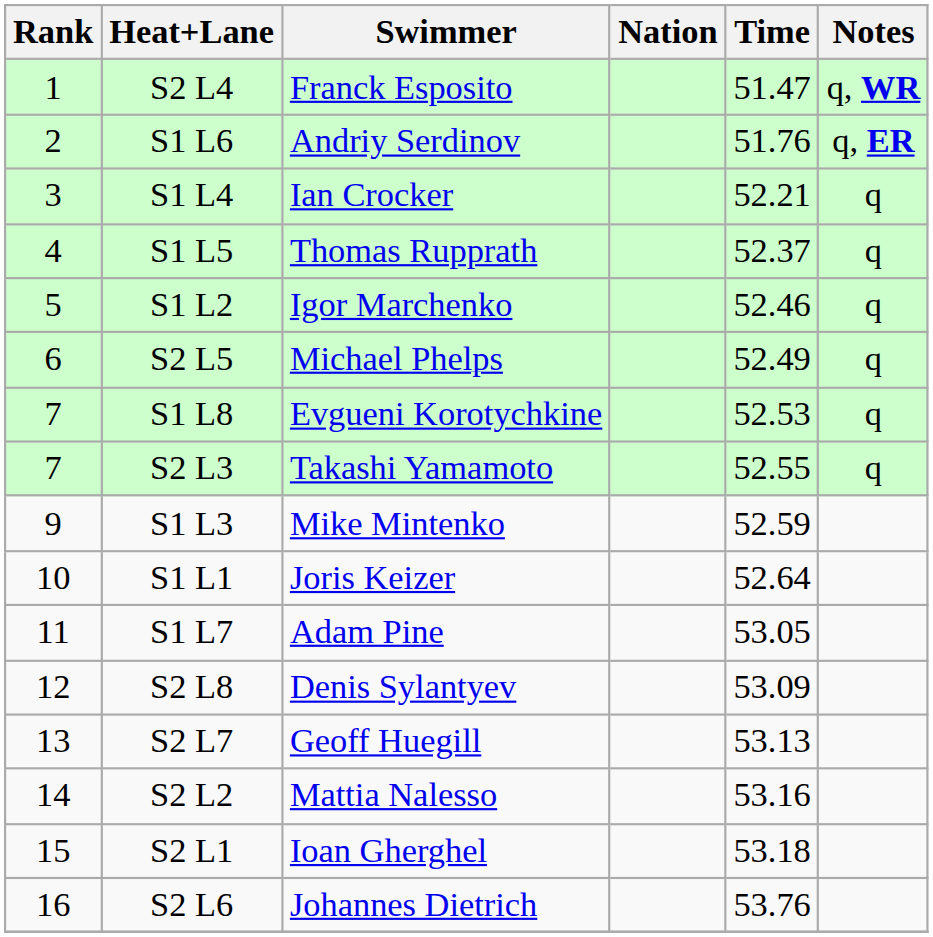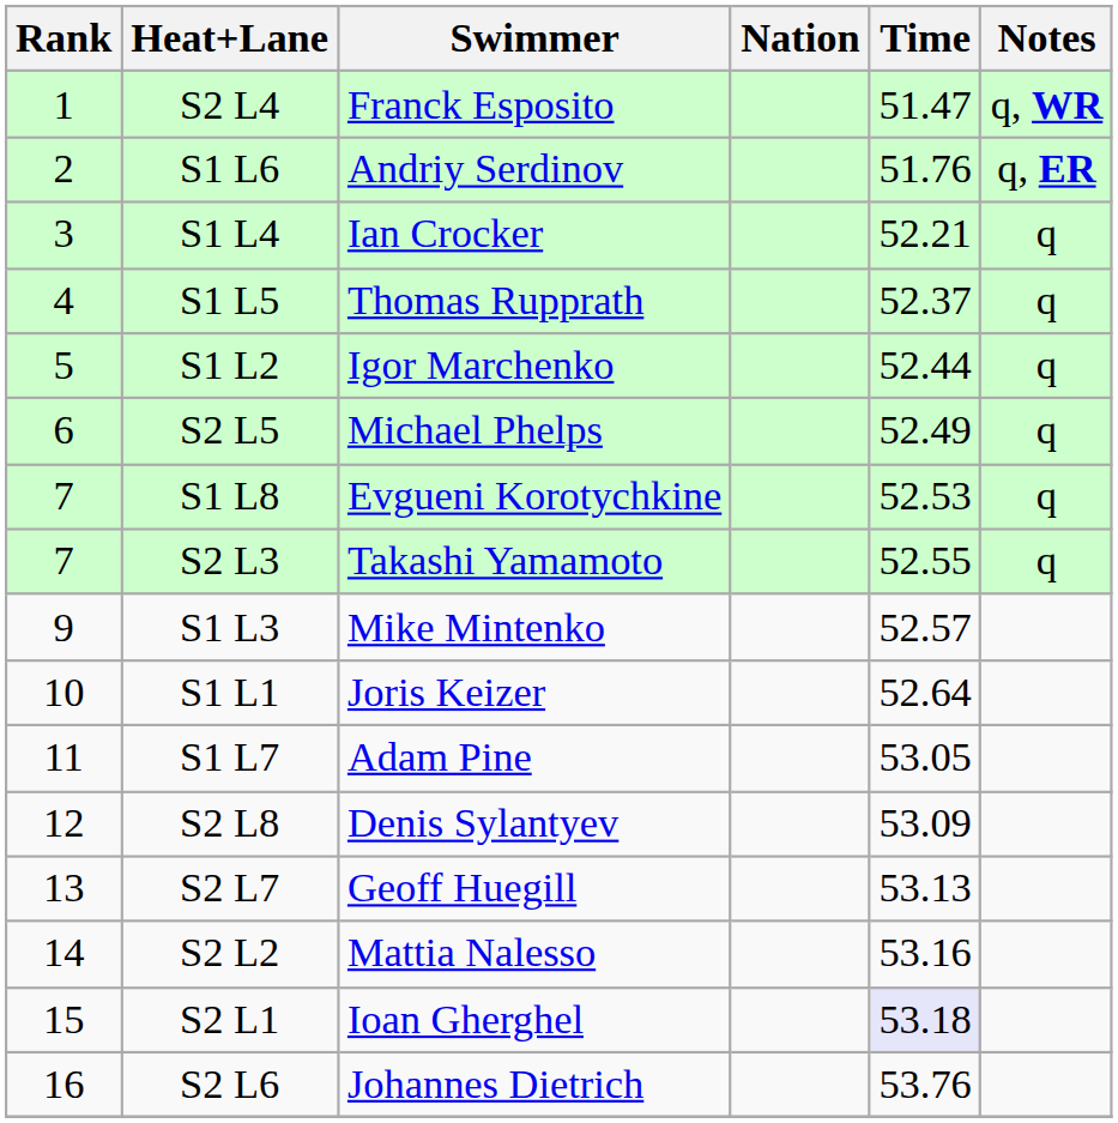 <table class="wikitable sortable" style="text-align:center">
 <tr>
 <th>Rank</th>
 <th>Heat+Lane</th>
 <th>Swimmer</th>
 <th>Nation</th>
 <th>Time</th>
 <th>Notes</th>
 </tr>
 <tr bgcolor=ccffcc>
 <td>1</td>
 <td>S2 L4</td>
 <td align=left><a href='#'>Franck Esposito</a></td>
 <td align=left></td>
 <td>51.47</td>
 <td>q, <strong><a href='#'>WR</a></strong></td>
 </tr>
 <tr bgcolor=ccffcc>
 <td>2</td>
 <td>S1 L6</td>
 <td align=left><a href='#'>Andriy Serdinov</a></td>
 <td align=left></td>
 <td>51.76</td>
 <td>q, <strong><a href='#'>ER</a></strong></td>
 </tr>
 <tr bgcolor=ccffcc>
 <td>3</td>
 <td>S1 L4</td>
 <td align=left><a href='#'>Ian Crocker</a></td>
 <td align=left></td>
 <td>52.21</td>
 <td>q</td>
 </tr>
 <tr bgcolor=ccffcc>
 <td>4</td>
 <td>S1 L5</td>
 <td align=left><a href='#'>Thomas Rupprath</a></td>
 <td align=left></td>
 <td>52.37</td>
 <td>q</td>
 </tr>
 <tr bgcolor=ccffcc>
 <td>5</td>
 <td>S1 L2</td>
 <td align=left><a href='#'>Igor Marchenko</a></td>
 <td align=left></td>
-<td>52.46</td>
+<td>52.44</td>
 <td>q</td>
 </tr>
 <tr bgcolor=ccffcc>
 <td>6</td>
 <td>S2 L5</td>
 <td align=left><a href='#'>Michael Phelps</a></td>
 <td align=left></td>
 <td>52.49</td>
 <td>q</td>
 </tr>
 <tr bgcolor=ccffcc>
 <td>7</td>
 <td>S1 L8</td>
 <td align=left><a href='#'>Evgueni Korotychkine</a></td>
 <td align=left></td>
 <td>52.53</td>
 <td>q</td>
 </tr>
 <tr bgcolor=ccffcc>
 <td>7</td>
 <td>S2 L3</td>
 <td align=left><a href='#'>Takashi Yamamoto</a></td>
 <td align=left></td>
 <td>52.55</td>
 <td>q</td>
 </tr>
 <tr>
 <td>9</td>
 <td>S1 L3</td>
 <td align=left><a href='#'>Mike Mintenko</a></td>
 <td align=left></td>
-<td>52.59</td>
+<td>52.57</td>
 <td></td>
 </tr>
 <tr>
 <td>10</td>
 <td>S1 L1</td>
 <td align=left><a href='#'>Joris Keizer</a></td>
 <td align=left></td>
 <td>52.64</td>
 <td></td>
 </tr>
 <tr>
 <td>11</td>
 <td>S1 L7</td>
 <td align=left><a href='#'>Adam Pine</a></td>
 <td align=left></td>
 <td>53.05</td>
 <td></td>
 </tr>
 <tr>
 <td>12</td>
 <td>S2 L8</td>
 <td align=left><a href='#'>Denis Sylantyev</a></td>
 <td align=left></td>
 <td>53.09</td>
 <td></td>
 </tr>
 <tr>
 <td>13</td>
 <td>S2 L7</td>
 <td align=left><a href='#'>Geoff Huegill</a></td>
 <td align=left></td>
 <td>53.13</td>
 <td></td>
 </tr>
 <tr>
 <td>14</td>
 <td>S2 L2</td>
 <td align=left><a href='#'>Mattia Nalesso</a></td>
 <td align=left></td>
 <td>53.16</td>
 <td></td>
 </tr>
 <tr>
 <td>15</td>
 <td>S2 L1</td>
 <td align=left><a href='#'>Ioan Gherghel</a></td>
 <td align=left></td>
-<td>53.18</td>
+<td style="background: lavender;">53.18</td>
 <td></td>
 </tr>
 <tr>
 <td>16</td>
 <td>S2 L6</td>
 <td align=left><a href='#'>Johannes Dietrich</a></td>
 <td align=left></td>
 <td>53.76</td>
 <td></td>
 </tr>
 <tr>
 </tr>
 </table>
